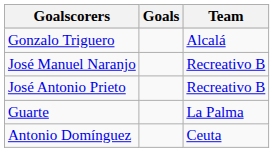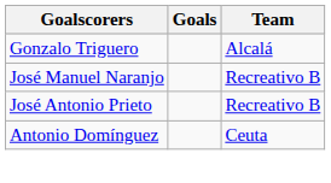 <table class="wikitable sortable" class="wikitable">
 <tr style="background:#ccc; text-align:center;">
 <th>Goalscorers</th>
 <th>Goals</th>
 <th>Team</th>
 </tr>
 <tr>
 <td> <a href='#'>Gonzalo Triguero</a></td>
 <td></td>
 <td><a href='#'>Alcalá</a></td>
 </tr>
 <tr>
 <td> <a href='#'>José Manuel Naranjo</a></td>
 <td></td>
 <td><a href='#'>Recreativo B</a></td>
 </tr>
 <tr>
 <td> <a href='#'>José Antonio Prieto</a></td>
 <td></td>
 <td><a href='#'>Recreativo B</a></td>
 </tr>
 <tr>
-<td> <a href='#'>Guarte</a></td>
-<td></td>
-<td><a href='#'>La Palma</a></td>
-</tr>
-<tr>
 <td> <a href='#'>Antonio Domínguez</a></td>
 <td></td>
 <td><a href='#'>Ceuta</a></td>
 </tr>
 </table>
